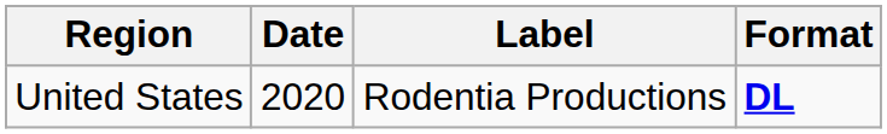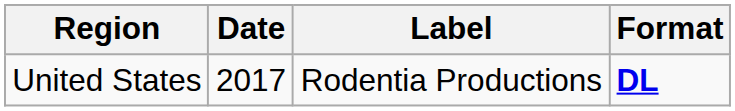 <table class="wikitable">
 <tr>
 <th>Region</th>
 <th>Date</th>
 <th>Label</th>
 <th>Format</th>
 </tr>
 <tr>
 <td>United States</td>
-<td>2020</td>
+<td>2017</td>
 <td>Rodentia Productions</td>
 <td><strong><a href='#'>DL</a></strong></td>
 </tr>
 </table>
